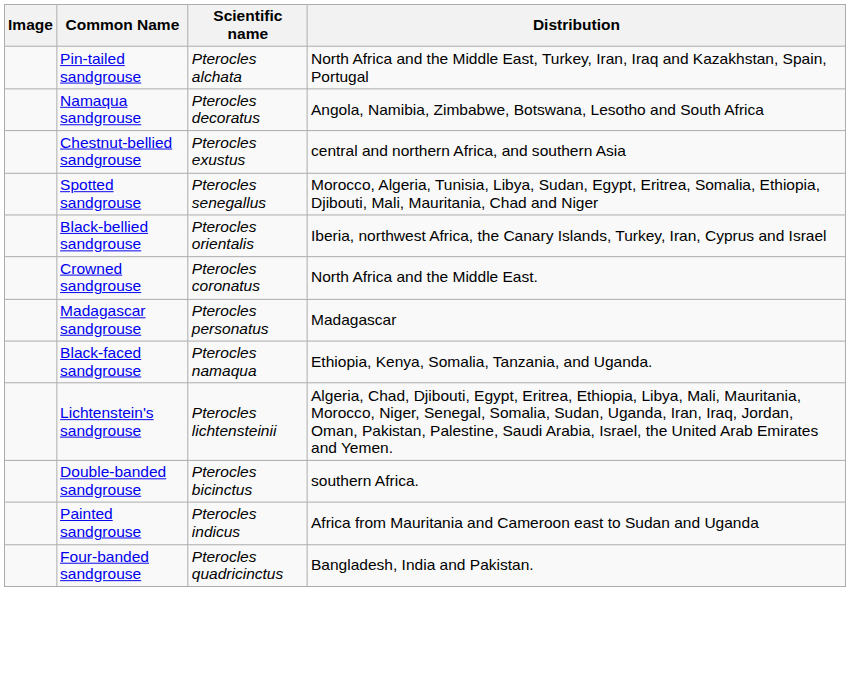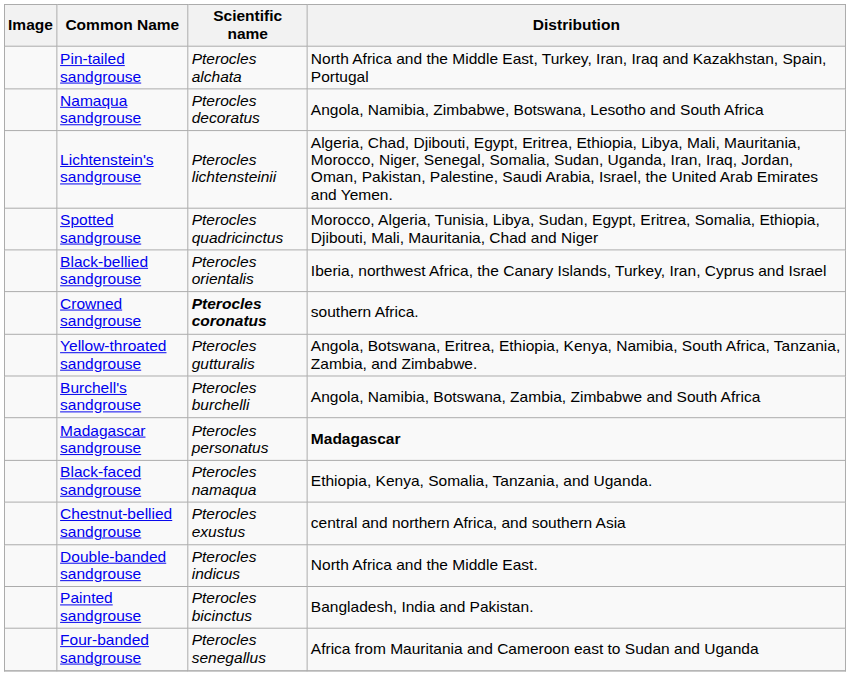 <table class="wikitable">
 <tr>
 <th>Image</th>
 <th>Common Name</th>
 <th>Scientific name</th>
 <th>Distribution</th>
 </tr>
 <tr>
 <td></td>
 <td><a href='#'>Pin-tailed sandgrouse</a></td>
 <td><em>Pterocles alchata</em></td>
 <td>North Africa and the Middle East, Turkey, Iran, Iraq and Kazakhstan, Spain, Portugal</td>
 </tr>
 <tr>
 <td></td>
 <td><a href='#'>Namaqua sandgrouse</a></td>
 <td><em>Pterocles decoratus</em></td>
 <td>Angola, Namibia, Zimbabwe, Botswana, Lesotho and South Africa</td>
 </tr>
 <tr>
 <td></td>
-<td><a href='#'>Chestnut-bellied sandgrouse</a></td>
-<td><em>Pterocles exustus</em></td>
-<td>central and northern Africa, and southern Asia</td>
+<td><a href='#'>Lichtenstein's sandgrouse</a></td>
+<td><em>Pterocles lichtensteinii</em></td>
+<td>Algeria, Chad, Djibouti, Egypt, Eritrea, Ethiopia, Libya, Mali, Mauritania, Morocco, Niger, Senegal, Somalia, Sudan, Uganda, Iran, Iraq, Jordan, Oman, Pakistan, Palestine, Saudi Arabia, Israel, the United Arab Emirates and Yemen.</td>
 </tr>
 <tr>
 <td></td>
 <td><a href='#'>Spotted sandgrouse</a></td>
-<td><em>Pterocles senegallus</em></td>
+<td><em>Pterocles quadricinctus</em></td>
 <td>Morocco, Algeria, Tunisia, Libya, Sudan, Egypt, Eritrea, Somalia, Ethiopia, Djibouti, Mali, Mauritania, Chad and Niger</td>
 </tr>
 <tr>
 <td></td>
 <td><a href='#'>Black-bellied sandgrouse</a></td>
 <td><em>Pterocles orientalis</em></td>
 <td>Iberia, northwest Africa, the Canary Islands, Turkey, Iran, Cyprus and Israel</td>
 </tr>
 <tr>
 <td></td>
 <td><a href='#'>Crowned sandgrouse</a></td>
-<td><em>Pterocles coronatus</em></td>
-<td>North Africa and the Middle East.</td>
+<td><strong><em>Pterocles coronatus</em></strong></td>
+<td>southern Africa.</td>
+</tr>
+<tr>
+<td></td>
+<td><a href='#'>Yellow-throated sandgrouse</a></td>
+<td><em>Pterocles gutturalis</em></td>
+<td>Angola, Botswana, Eritrea, Ethiopia, Kenya, Namibia, South Africa, Tanzania, Zambia, and Zimbabwe.</td>
+</tr>
+<tr>
+<td></td>
+<td><a href='#'>Burchell's sandgrouse</a></td>
+<td><em>Pterocles burchelli</em></td>
+<td>Angola, Namibia, Botswana, Zambia, Zimbabwe and South Africa</td>
 </tr>
 <tr>
 <td></td>
 <td><a href='#'>Madagascar sandgrouse</a></td>
 <td><em>Pterocles personatus</em></td>
-<td>Madagascar</td>
+<td><strong>Madagascar</strong></td>
 </tr>
 <tr>
 <td></td>
 <td><a href='#'>Black-faced sandgrouse</a></td>
 <td><em>Pterocles namaqua</em></td>
 <td>Ethiopia, Kenya, Somalia, Tanzania, and Uganda.</td>
 </tr>
 <tr>
 <td></td>
-<td><a href='#'>Lichtenstein's sandgrouse</a></td>
-<td><em>Pterocles lichtensteinii</em></td>
-<td>Algeria, Chad, Djibouti, Egypt, Eritrea, Ethiopia, Libya, Mali, Mauritania, Morocco, Niger, Senegal, Somalia, Sudan, Uganda, Iran, Iraq, Jordan, Oman, Pakistan, Palestine, Saudi Arabia, Israel, the United Arab Emirates and Yemen.</td>
+<td><a href='#'>Chestnut-bellied sandgrouse</a></td>
+<td><em>Pterocles exustus</em></td>
+<td>central and northern Africa, and southern Asia</td>
 </tr>
 <tr>
 <td></td>
 <td><a href='#'>Double-banded sandgrouse</a></td>
-<td><em>Pterocles bicinctus</em></td>
-<td>southern Africa.</td>
+<td><em>Pterocles indicus</em></td>
+<td>North Africa and the Middle East.</td>
 </tr>
 <tr>
 <td></td>
 <td><a href='#'>Painted sandgrouse</a></td>
-<td><em>Pterocles indicus</em></td>
-<td>Africa from Mauritania and Cameroon east to Sudan and Uganda</td>
+<td><em>Pterocles bicinctus</em></td>
+<td>Bangladesh, India and Pakistan.</td>
 </tr>
 <tr>
 <td></td>
 <td><a href='#'>Four-banded sandgrouse</a></td>
-<td><em>Pterocles quadricinctus</em></td>
-<td>Bangladesh, India and Pakistan.</td>
+<td><em>Pterocles senegallus</em></td>
+<td>Africa from Mauritania and Cameroon east to Sudan and Uganda</td>
 </tr>
 <tr>
 </tr>
 </table>
